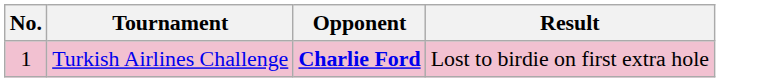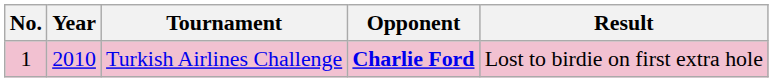 <table class="wikitable" style="font-size:95%;">
 <tr>
 <th>No.</th>
+<th>Year</th>
 <th>Tournament</th>
 <th>Opponent</th>
 <th>Result</th>
 </tr>
 <tr style="background:#F2C1D1;">
 <td align=center>1</td>
+<td><a href='#'>2010</a></td>
 <td><a href='#'>Turkish Airlines Challenge</a></td>
 <td><strong> <a href='#'>Charlie Ford</a></strong></td>
 <td>Lost to birdie on first extra hole</td>
 </tr>
 </table>
